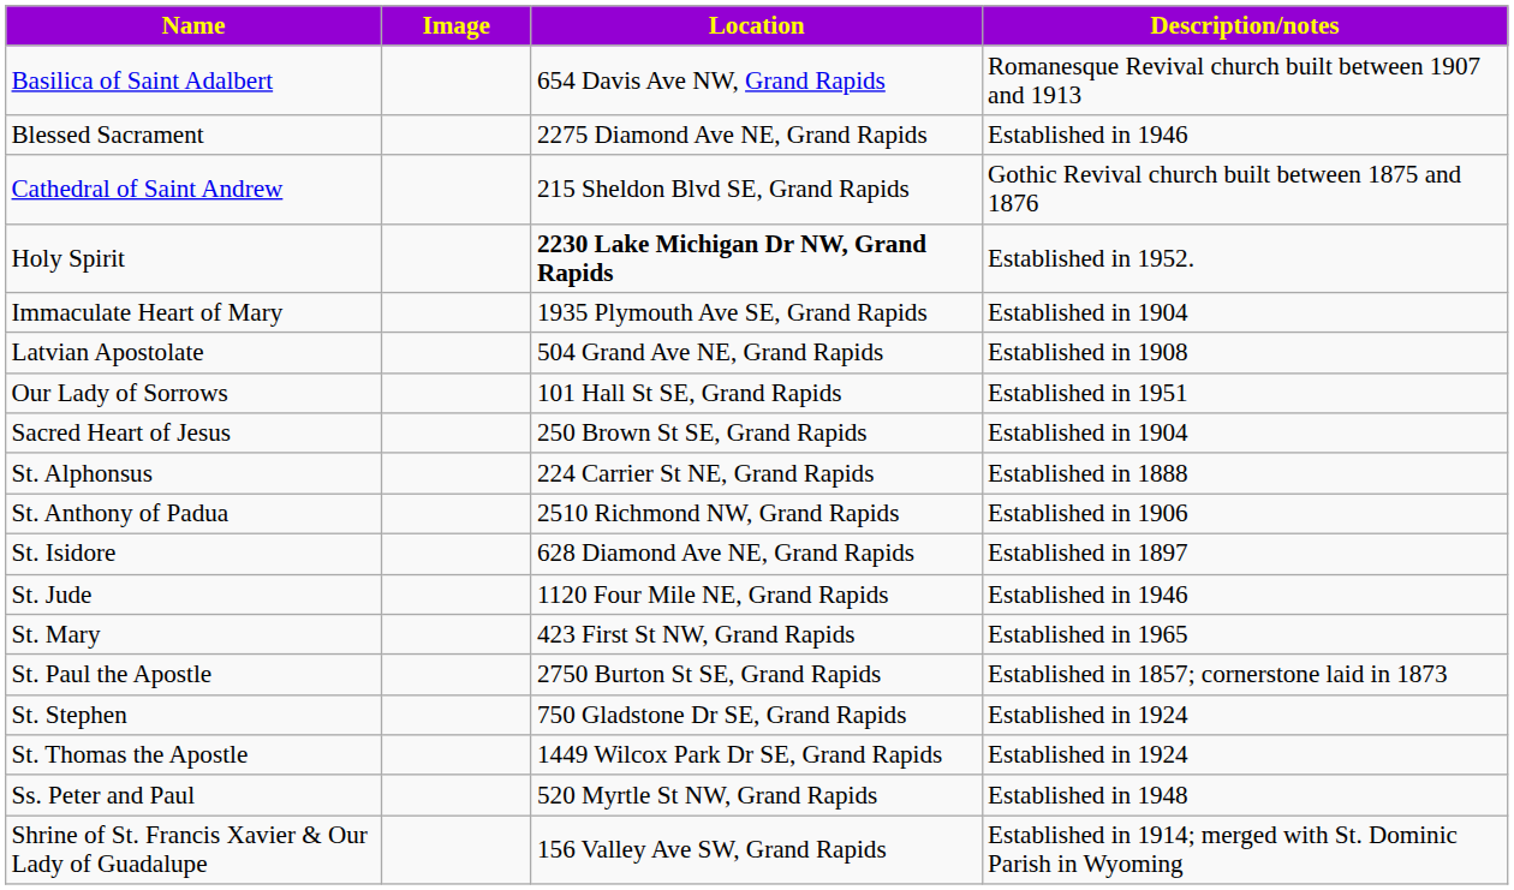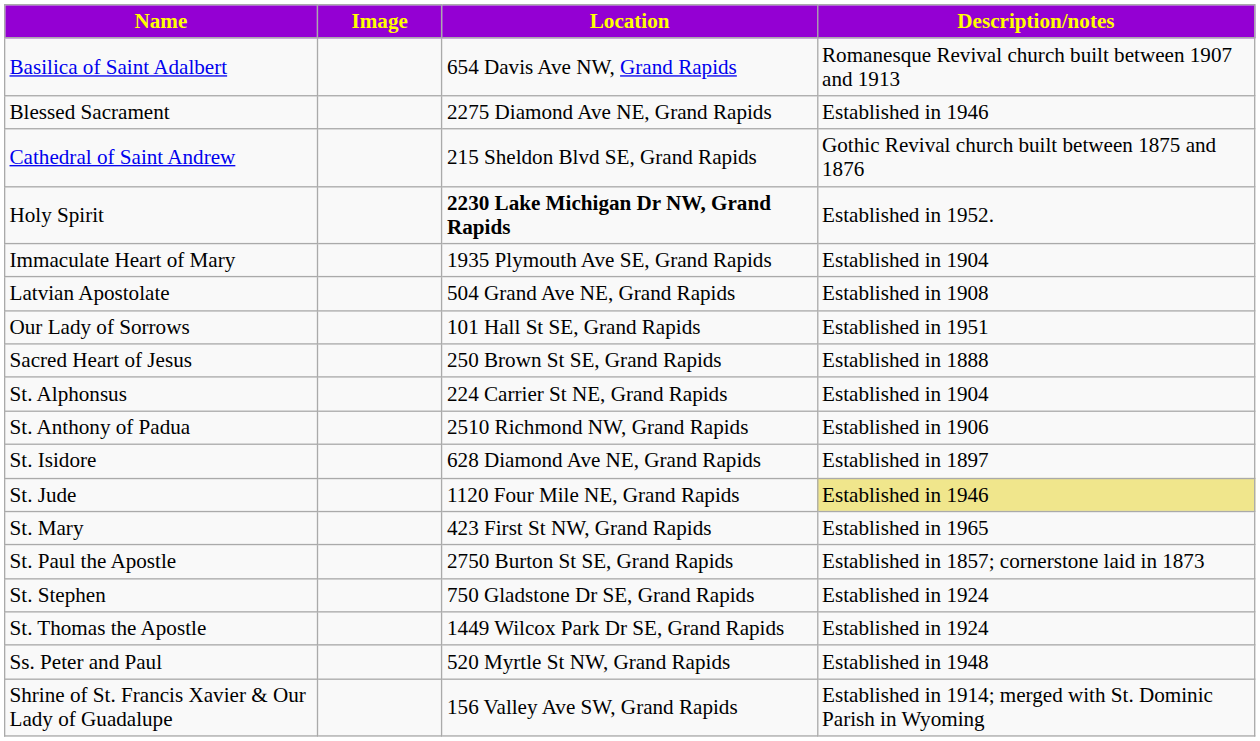 <table class="wikitable sortable" style="width:75%">
 <tr>
 <th style="background:darkviolet; color:yellow;" width="25%"><strong>Name</strong></th>
 <th style="background:darkviolet; color:yellow;" width="10%"><strong>Image</strong></th>
 <th style="background:darkviolet; color:yellow;" width="30%"><strong>Location</strong></th>
 <th style="background:darkviolet; color:yellow;" width="35%"><strong>Description/notes</strong></th>
 </tr>
 <tr>
 <td><a href='#'>Basilica of Saint Adalbert</a></td>
 <td></td>
 <td>654 Davis Ave NW, <a href='#'>Grand Rapids</a></td>
 <td>Romanesque Revival church built between 1907 and 1913</td>
 </tr>
 <tr>
 <td>Blessed Sacrament</td>
 <td></td>
 <td>2275 Diamond Ave NE, Grand Rapids</td>
 <td>Established in 1946</td>
 </tr>
 <tr>
 <td><a href='#'>Cathedral of Saint Andrew</a></td>
 <td></td>
 <td>215 Sheldon Blvd SE, Grand Rapids</td>
 <td>Gothic Revival church built between 1875 and 1876</td>
 </tr>
 <tr>
 <td>Holy Spirit</td>
 <td></td>
 <td><strong>2230 Lake Michigan Dr NW, Grand Rapids</strong></td>
 <td>Established in 1952.</td>
 </tr>
 <tr>
 <td>Immaculate Heart of Mary</td>
 <td></td>
 <td>1935 Plymouth Ave SE, Grand Rapids</td>
 <td>Established in 1904</td>
 </tr>
 <tr>
 <td>Latvian Apostolate</td>
 <td></td>
 <td>504 Grand Ave NE, Grand Rapids</td>
 <td>Established in 1908</td>
 </tr>
 <tr>
 <td>Our Lady of Sorrows</td>
 <td></td>
 <td>101 Hall St SE, Grand Rapids</td>
 <td>Established in 1951</td>
 </tr>
 <tr>
 <td>Sacred Heart of Jesus</td>
 <td></td>
 <td>250 Brown St SE, Grand Rapids</td>
-<td>Established in 1904</td>
+<td>Established in 1888</td>
 </tr>
 <tr>
 <td>St. Alphonsus</td>
 <td></td>
 <td>224 Carrier St NE, Grand Rapids</td>
-<td>Established in 1888</td>
+<td>Established in 1904</td>
 </tr>
 <tr>
 <td>St. Anthony of Padua</td>
 <td></td>
 <td>2510 Richmond NW, Grand Rapids</td>
 <td>Established in 1906</td>
 </tr>
 <tr>
 <td>St. Isidore</td>
 <td></td>
 <td>628 Diamond Ave NE, Grand Rapids</td>
 <td>Established in 1897</td>
 </tr>
 <tr>
 <td>St. Jude</td>
 <td></td>
 <td>1120 Four Mile NE, Grand Rapids</td>
-<td>Established in 1946</td>
+<td style="background: khaki;">Established in 1946</td>
 </tr>
 <tr>
 <td>St. Mary</td>
 <td></td>
 <td>423 First St NW, Grand Rapids</td>
 <td>Established in 1965</td>
 </tr>
 <tr>
 <td>St. Paul the Apostle</td>
 <td></td>
 <td>2750 Burton St SE, Grand Rapids</td>
 <td>Established in 1857; cornerstone laid in 1873</td>
 </tr>
 <tr>
 <td>St. Stephen</td>
 <td></td>
 <td>750 Gladstone Dr SE, Grand Rapids</td>
 <td>Established in 1924</td>
 </tr>
 <tr>
 <td>St. Thomas the Apostle</td>
 <td></td>
 <td>1449 Wilcox Park Dr SE, Grand Rapids</td>
 <td>Established in 1924</td>
 </tr>
 <tr>
 <td>Ss. Peter and Paul</td>
 <td></td>
 <td>520 Myrtle St NW, Grand Rapids</td>
 <td>Established in 1948</td>
 </tr>
 <tr>
 <td>Shrine of St. Francis Xavier & Our Lady of Guadalupe</td>
 <td></td>
 <td>156 Valley Ave SW, Grand Rapids</td>
 <td>Established in 1914; merged with St. Dominic Parish in Wyoming</td>
 </tr>
 </table>
